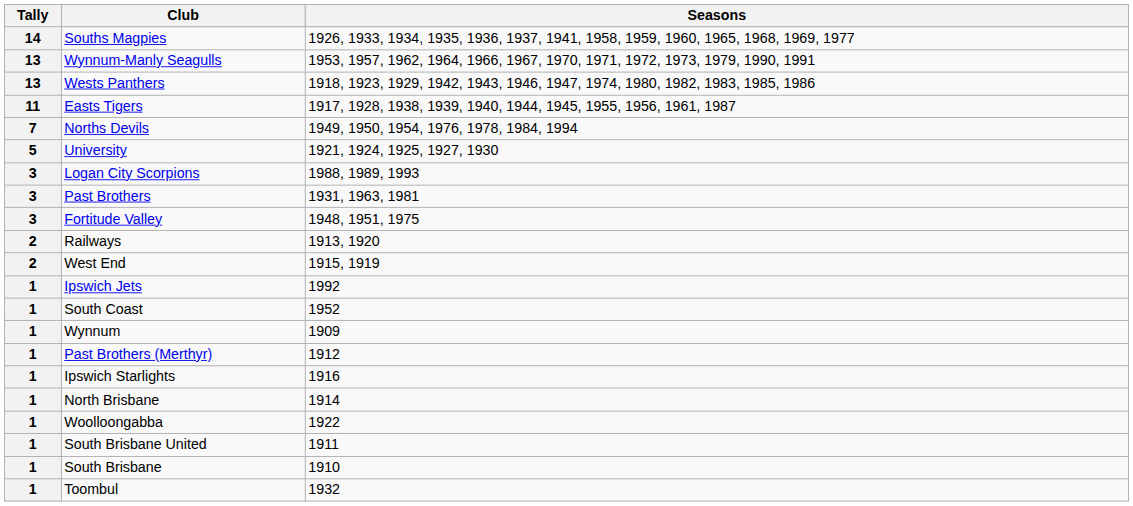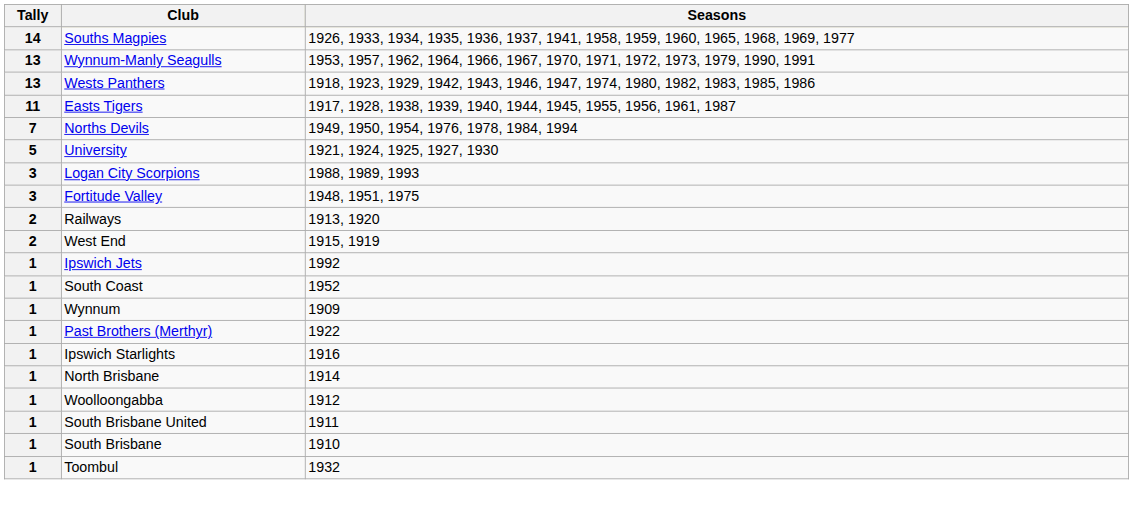 <table class="wikitable" style="width:100%">
 <tr style="background:#bdb76b;">
 <th>Tally</th>
 <th>Club</th>
 <th>Seasons</th>
 </tr>
 <tr>
 <th>14</th>
 <td> <a href='#'>Souths Magpies</a></td>
 <td>1926, 1933, 1934, 1935, 1936, 1937, 1941, 1958, 1959, 1960, 1965, 1968, 1969, 1977</td>
 </tr>
 <tr>
 <th>13</th>
 <td> <a href='#'>Wynnum-Manly Seagulls</a></td>
 <td>1953, 1957, 1962, 1964, 1966, 1967, 1970, 1971, 1972, 1973, 1979, 1990, 1991</td>
 </tr>
 <tr>
 <th>13</th>
 <td> <a href='#'>Wests Panthers</a></td>
 <td>1918, 1923, 1929, 1942, 1943, 1946, 1947, 1974, 1980, 1982, 1983, 1985, 1986</td>
 </tr>
 <tr>
 <th>11</th>
 <td> <a href='#'>Easts Tigers</a></td>
 <td>1917, 1928, 1938, 1939, 1940, 1944, 1945, 1955, 1956, 1961, 1987</td>
 </tr>
 <tr>
 <th>7</th>
 <td> <a href='#'>Norths Devils</a></td>
 <td>1949, 1950, 1954, 1976, 1978, 1984, 1994</td>
 </tr>
 <tr>
 <th>5</th>
 <td> <a href='#'>University</a></td>
 <td>1921, 1924, 1925, 1927, 1930</td>
 </tr>
 <tr>
 <th>3</th>
 <td> <a href='#'>Logan City Scorpions</a></td>
 <td>1988, 1989, 1993</td>
 </tr>
 <tr>
 <th>3</th>
-<td> <a href='#'>Past Brothers</a></td>
-<td>1931, 1963, 1981</td>
-</tr>
-<tr>
-<th>3</th>
 <td> <a href='#'>Fortitude Valley</a></td>
 <td>1948, 1951, 1975</td>
 </tr>
 <tr>
 <th>2</th>
 <td>Railways</td>
 <td>1913, 1920</td>
 </tr>
 <tr>
 <th>2</th>
 <td>West End</td>
 <td>1915, 1919</td>
 </tr>
 <tr>
 <th>1</th>
 <td> <a href='#'>Ipswich Jets</a></td>
 <td>1992</td>
 </tr>
 <tr>
 <th>1</th>
 <td>South Coast</td>
 <td>1952</td>
 </tr>
 <tr>
 <th>1</th>
 <td>Wynnum</td>
 <td>1909</td>
 </tr>
 <tr>
 <th>1</th>
 <td> <a href='#'>Past Brothers (Merthyr)</a></td>
-<td>1912</td>
+<td>1922</td>
 </tr>
 <tr>
 <th>1</th>
 <td>Ipswich Starlights</td>
 <td>1916</td>
 </tr>
 <tr>
 <th>1</th>
 <td>North Brisbane</td>
 <td>1914</td>
 </tr>
 <tr>
 <th>1</th>
 <td>Woolloongabba</td>
-<td>1922</td>
+<td>1912</td>
 </tr>
 <tr>
 <th>1</th>
 <td>South Brisbane United</td>
 <td>1911</td>
 </tr>
 <tr>
 <th>1</th>
 <td>South Brisbane</td>
 <td>1910</td>
 </tr>
 <tr>
 <th>1</th>
 <td>Toombul</td>
 <td>1932</td>
 </tr>
 </table>
